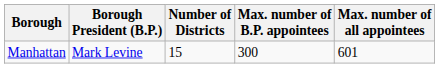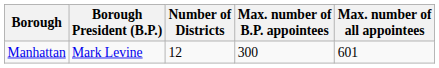 <table class="wikitable">
 <tr>
 <th>Borough</th>
 <th>Borough <br>President (B.P.)</th>
 <th>Number of<br> Districts</th>
 <th>Max. number of<br> B.P. appointees</th>
 <th>Max. number of<br> all appointees</th>
 </tr>
 <tr>
 <td><a href='#'>Manhattan</a></td>
 <td><a href='#'>Mark Levine</a></td>
-<td>15</td>
+<td>12</td>
 <td>300</td>
 <td>601</td>
 </tr>
 </table>
